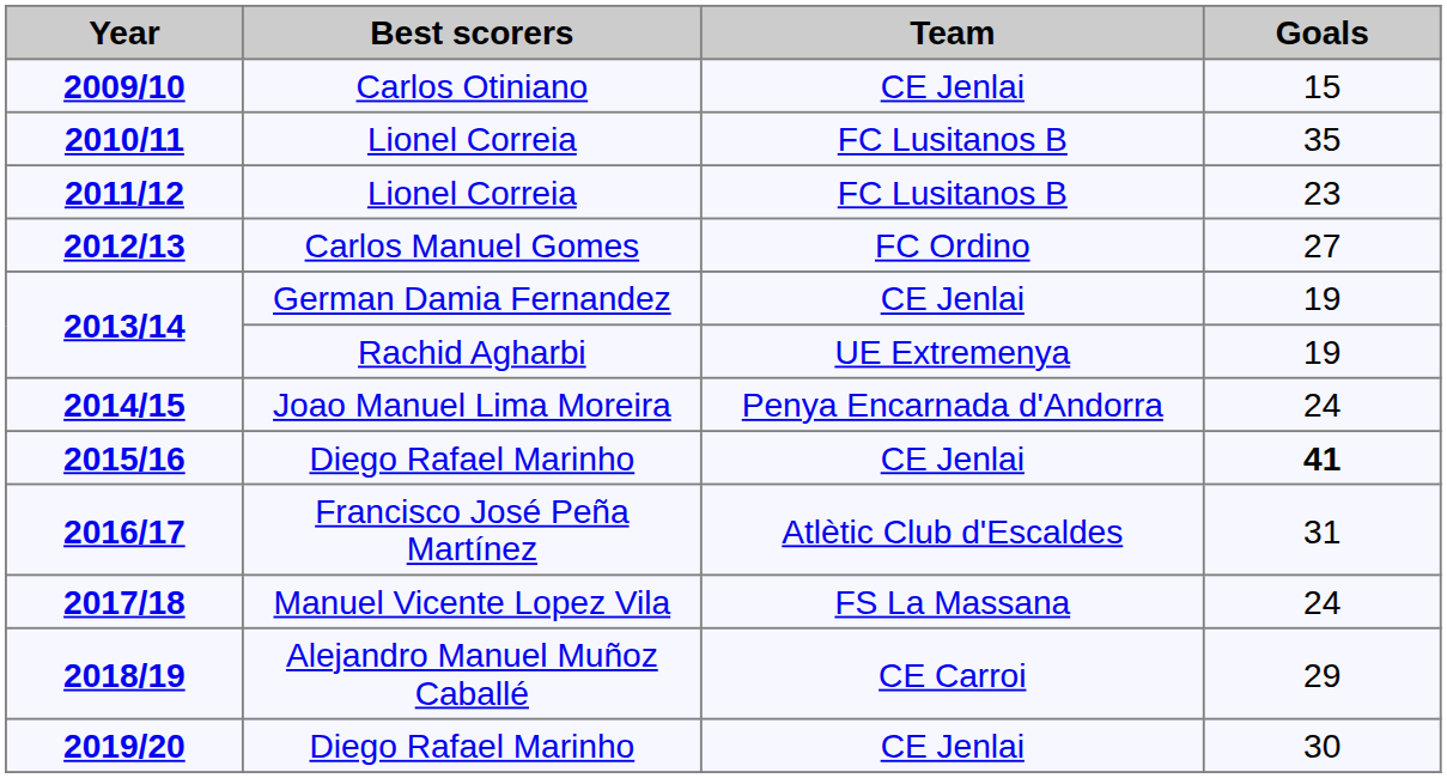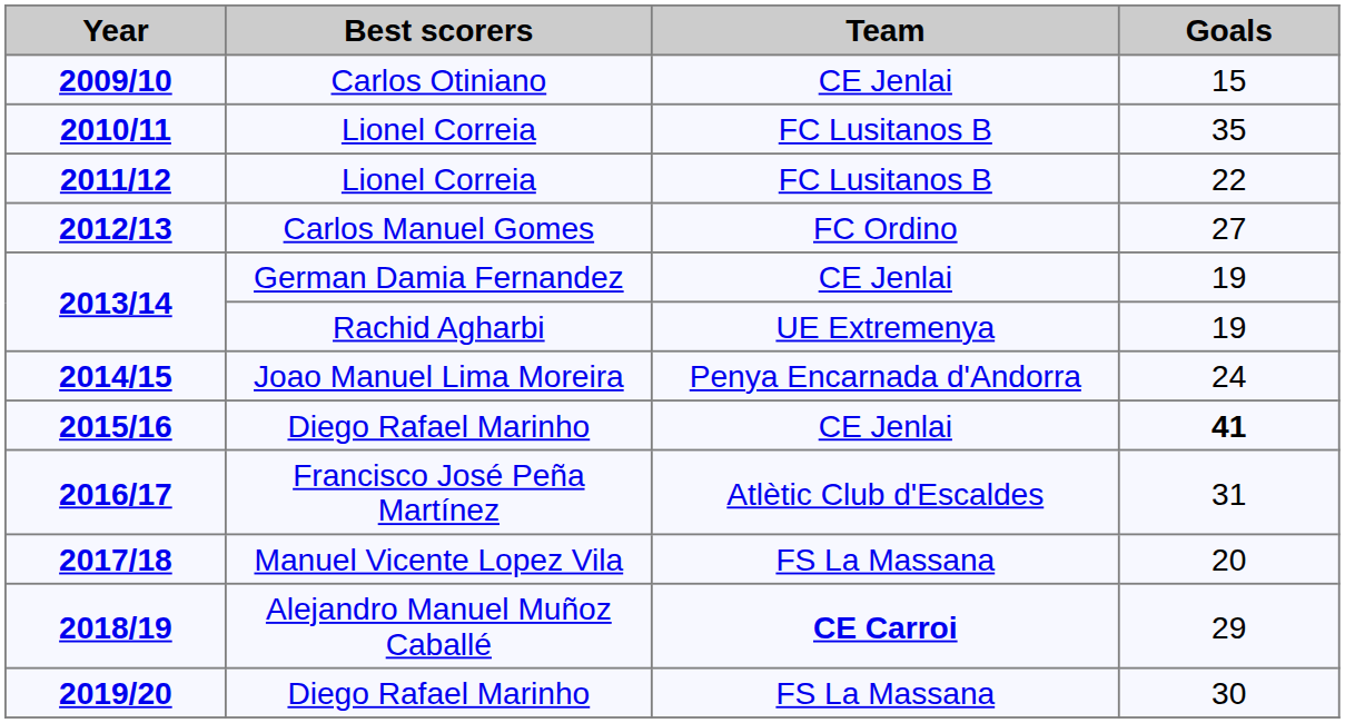 <table bgcolor="#f7f8ff" cellpadding="3" cellspacing="0" border="1" style="font-size: 95%; border: gray solid 1px; border-collapse: collapse;">
 <tr bgcolor="#CCCCCC" align="center">
 <td width="100"><strong>Year</strong></td>
 <td width="200"><strong>Best scorers</strong></td>
 <td width="220"><strong>Team</strong></td>
 <td width="100"><strong>Goals</strong></td>
 </tr>
 <tr align=center>
 <td><strong><a href='#'>2009/10</a></strong></td>
 <td> <a href='#'>Carlos Otiniano</a></td>
 <td><a href='#'>CE Jenlai</a></td>
 <td>15</td>
 </tr>
 <tr align=center>
 <td><strong><a href='#'>2010/11</a></strong></td>
 <td> <a href='#'>Lionel Correia</a></td>
 <td><a href='#'>FC Lusitanos B</a></td>
 <td>35</td>
 </tr>
 <tr align=center>
 <td><strong><a href='#'>2011/12</a></strong></td>
 <td> <a href='#'>Lionel Correia</a></td>
 <td><a href='#'>FC Lusitanos B</a></td>
-<td>23</td>
+<td>22</td>
 </tr>
 <tr align=center>
 <td><strong><a href='#'>2012/13</a></strong></td>
 <td> <a href='#'>Carlos Manuel Gomes</a></td>
 <td><a href='#'>FC Ordino</a></td>
 <td>27</td>
 </tr>
 <tr align=center>
 <td rowspan=2><strong><a href='#'>2013/14</a></strong></td>
 <td> <a href='#'>German Damia Fernandez</a></td>
 <td><a href='#'>CE Jenlai</a></td>
 <td>19</td>
 </tr>
 <tr align=center>
 <td> <a href='#'>Rachid Agharbi</a></td>
 <td><a href='#'>UE Extremenya</a></td>
 <td>19</td>
 </tr>
 <tr align=center>
 <td><strong><a href='#'>2014/15</a></strong></td>
 <td> <a href='#'>Joao Manuel Lima Moreira</a></td>
 <td><a href='#'>Penya Encarnada d'Andorra</a></td>
 <td>24</td>
 </tr>
 <tr align=center>
 <td><strong><a href='#'>2015/16</a></strong></td>
 <td> <a href='#'>Diego Rafael Marinho</a></td>
 <td><a href='#'>CE Jenlai</a></td>
 <td><strong>41</strong></td>
 </tr>
 <tr align=center>
 <td><strong><a href='#'>2016/17</a></strong></td>
 <td> <a href='#'>Francisco José Peña Martínez</a></td>
 <td><a href='#'>Atlètic Club d'Escaldes</a></td>
 <td>31</td>
 </tr>
 <tr align=center>
 <td><strong><a href='#'>2017/18</a></strong></td>
 <td> <a href='#'>Manuel Vicente Lopez Vila</a></td>
 <td><a href='#'>FS La Massana</a></td>
-<td>24</td>
+<td>20</td>
 </tr>
 <tr align=center>
 <td><strong><a href='#'>2018/19</a></strong></td>
 <td> <a href='#'>Alejandro Manuel Muñoz Caballé</a></td>
-<td><a href='#'>CE Carroi</a></td>
+<td><strong><a href='#'>CE Carroi</a></strong></td>
 <td>29</td>
 </tr>
 <tr align=center>
 <td><strong><a href='#'>2019/20</a></strong></td>
 <td> <a href='#'>Diego Rafael Marinho</a></td>
-<td><a href='#'>CE Jenlai</a></td>
+<td><a href='#'>FS La Massana</a></td>
 <td>30</td>
 </tr>
 </table>
